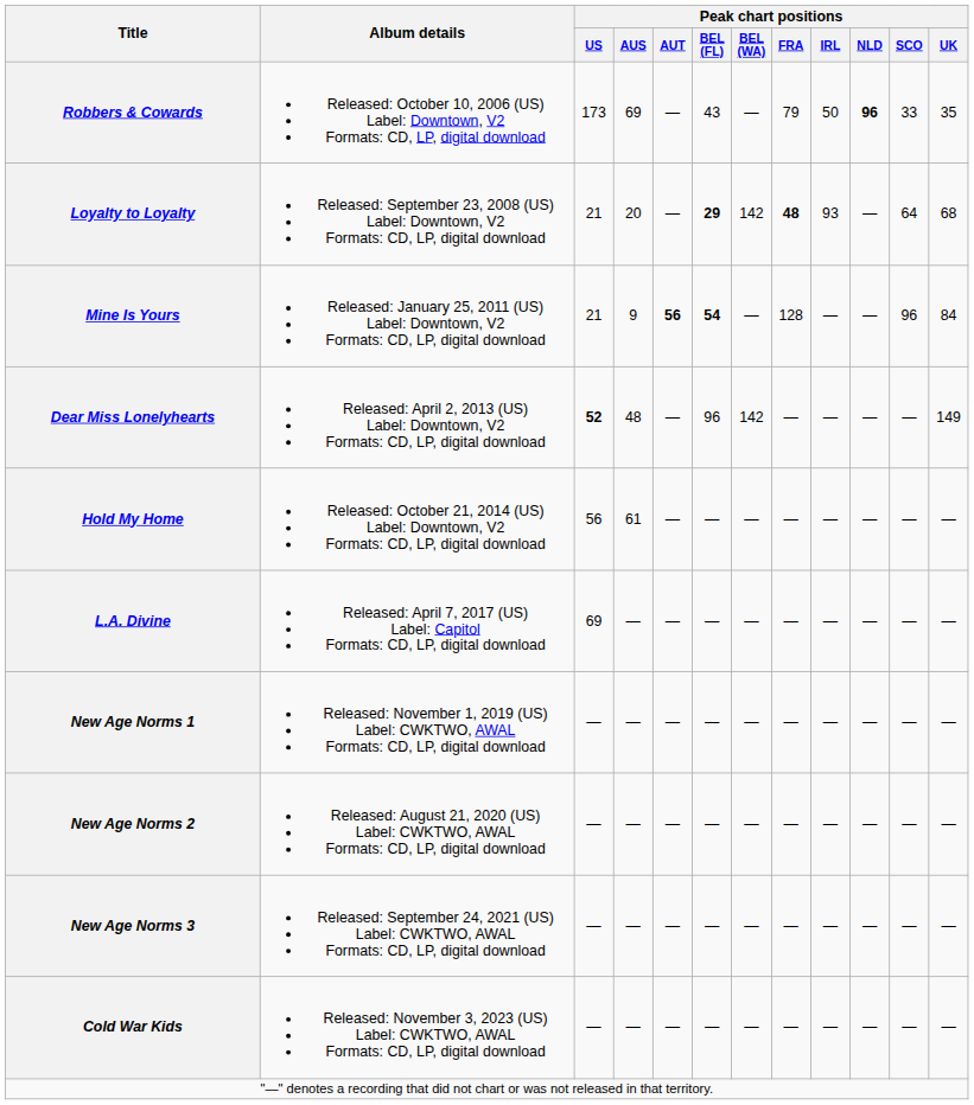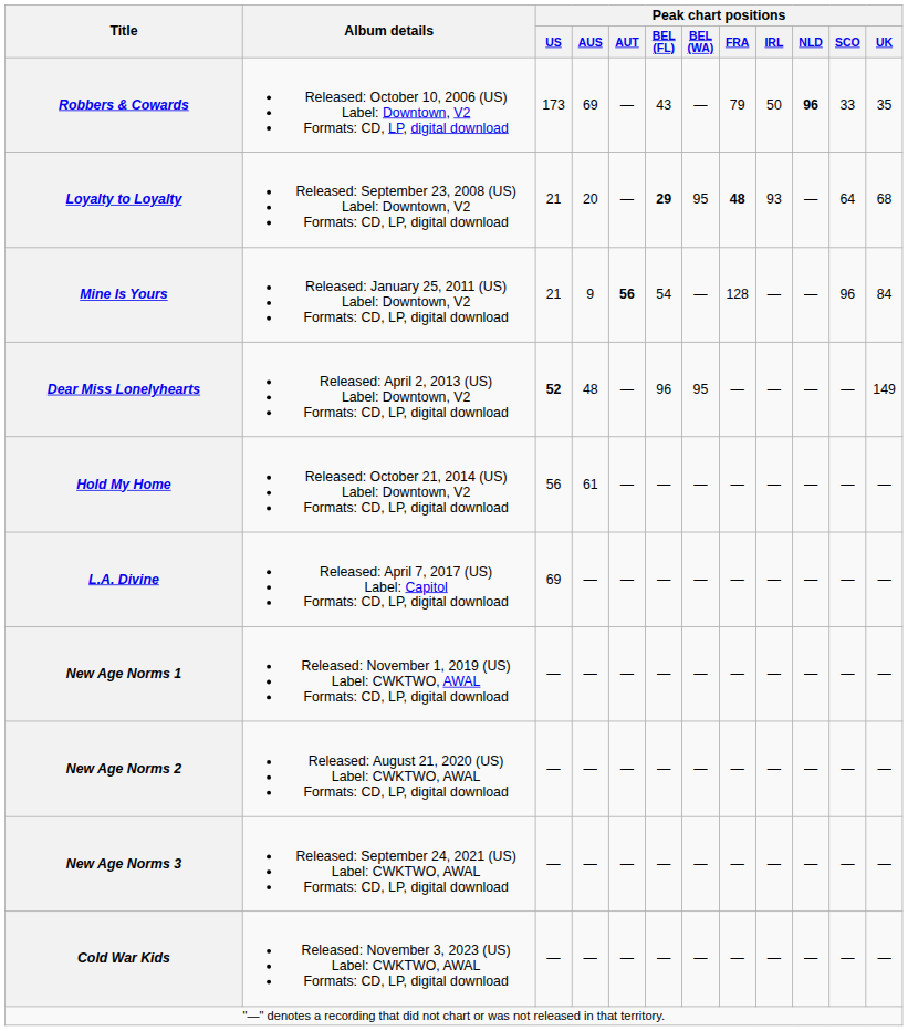 <table class="wikitable plainrowheaders" style="text-align:center;">
 <tr>
 <th scope="col" rowspan="2" style="width:17em;">Title</th>
 <th scope="col" rowspan="2" style="width:21em;">Album details</th>
 <th scope="col" colspan="11">Peak chart positions</th>
 </tr>
 <tr>
 <th scope="col" style="width:2.7em;font-size:85%;"><a href='#'>US</a><br></th>
 <th scope="col" style="width:2.7em;font-size:85%;"><a href='#'>AUS</a><br></th>
 <th scope="col" style="width:2.7em;font-size:85%;"><a href='#'>AUT</a><br></th>
 <th scope="col" style="width:2.7em;font-size:85%;"><a href='#'>BEL<br>(FL)</a><br></th>
 <th scope="col" style="width:2.7em;font-size:85%;"><a href='#'>BEL<br>(WA)</a><br></th>
 <th scope="col" style="width:2.7em;font-size:85%;"><a href='#'>FRA</a><br></th>
 <th scope="col" style="width:2.7em;font-size:85%;"><a href='#'>IRL</a><br></th>
 <th scope="col" style="width:2.7em;font-size:85%;"><a href='#'>NLD</a><br></th>
 <th scope="col" style="width:2.7em;font-size:85%;"><a href='#'>SCO</a><br></th>
 <th scope="col" style="width:2.7em;font-size:85%;"><a href='#'>UK</a><br></th>
 </tr>
 <tr>
 <th scope="row"><em><a href='#'>Robbers & Cowards</a></em></th>
 <td><br><ul><li>Released: October 10, 2006 <span>(US)</span></li><li>Label: <a href='#'>Downtown</a>, <a href='#'>V2</a></li><li>Formats: CD, <a href='#'>LP</a>, <a href='#'>digital download</a></li></ul></td>
 <td>173</td>
 <td>69</td>
 <td>—</td>
 <td>43</td>
 <td>—</td>
 <td>79</td>
 <td>50</td>
 <td><strong>96</strong></td>
 <td>33</td>
 <td>35</td>
 </tr>
 <tr>
 <th scope="row"><em><a href='#'>Loyalty to Loyalty</a></em></th>
 <td><br><ul><li>Released: September 23, 2008 <span>(US)</span></li><li>Label: Downtown, V2</li><li>Formats: CD, LP, digital download</li></ul></td>
 <td>21</td>
 <td>20</td>
 <td>—</td>
 <td><strong>29</strong></td>
-<td>142</td>
+<td>95</td>
 <td><strong>48</strong></td>
 <td>93</td>
 <td>—</td>
 <td>64</td>
 <td>68</td>
 </tr>
 <tr>
 <th scope="row"><em><a href='#'>Mine Is Yours</a></em></th>
 <td><br><ul><li>Released: January 25, 2011 <span>(US)</span></li><li>Label: Downtown, V2</li><li>Formats: CD, LP, digital download</li></ul></td>
 <td>21</td>
 <td>9</td>
 <td><strong>56</strong></td>
-<td><strong>54</strong></td>
+<td>54</td>
 <td>—</td>
 <td>128</td>
 <td>—</td>
 <td>—</td>
 <td>96</td>
 <td>84</td>
 </tr>
 <tr>
 <th scope="row"><em><a href='#'>Dear Miss Lonelyhearts</a></em></th>
 <td><br><ul><li>Released: April 2, 2013 <span>(US)</span></li><li>Label: Downtown, V2</li><li>Formats: CD, LP, digital download</li></ul></td>
 <td><strong>52</strong></td>
 <td>48</td>
 <td>—</td>
 <td>96</td>
-<td>142</td>
+<td>95</td>
 <td>—</td>
 <td>—</td>
 <td>—</td>
 <td>—</td>
 <td>149</td>
 </tr>
 <tr>
 <th scope="row"><em><a href='#'>Hold My Home</a></em></th>
 <td><br><ul><li>Released: October 21, 2014 <span>(US)</span></li><li>Label: Downtown, V2</li><li>Formats: CD, LP, digital download</li></ul></td>
 <td>56</td>
 <td>61</td>
 <td>—</td>
 <td>—</td>
 <td>—</td>
 <td>—</td>
 <td>—</td>
 <td>—</td>
 <td>—</td>
 <td>—</td>
 </tr>
 <tr>
 <th scope="row"><em><a href='#'>L.A. Divine</a></em></th>
 <td><br><ul><li>Released: April 7, 2017 <span>(US)</span></li><li>Label: <a href='#'>Capitol</a></li><li>Formats: CD, LP, digital download</li></ul></td>
 <td>69</td>
 <td>—</td>
 <td>—</td>
 <td>—</td>
 <td>—</td>
 <td>—</td>
 <td>—</td>
 <td>—</td>
 <td>—</td>
 <td>—</td>
 </tr>
 <tr>
 <th scope="row"><em>New Age Norms 1</em></th>
 <td><br><ul><li>Released: November 1, 2019 <span>(US)</span></li><li>Label: CWKTWO, <a href='#'>AWAL</a></li><li>Formats: CD, LP, digital download</li></ul></td>
 <td>—</td>
 <td>—</td>
 <td>—</td>
 <td>—</td>
 <td>—</td>
 <td>—</td>
 <td>—</td>
 <td>—</td>
 <td>—</td>
 <td>—</td>
 </tr>
 <tr>
 <th scope="row"><em>New Age Norms 2</em></th>
 <td><br><ul><li>Released: August 21, 2020 <span>(US)</span></li><li>Label: CWKTWO, AWAL</li><li>Formats: CD, LP, digital download</li></ul></td>
 <td>—</td>
 <td>—</td>
 <td>—</td>
 <td>—</td>
 <td>—</td>
 <td>—</td>
 <td>—</td>
 <td>—</td>
 <td>—</td>
 <td>—</td>
 </tr>
 <tr>
 <th scope="row"><em>New Age Norms 3</em></th>
 <td><br><ul><li>Released: September 24, 2021 <span>(US)</span></li><li>Label: CWKTWO, AWAL</li><li>Formats: CD, LP, digital download</li></ul></td>
 <td>—</td>
 <td>—</td>
 <td>—</td>
 <td>—</td>
 <td>—</td>
 <td>—</td>
 <td>—</td>
 <td>—</td>
 <td>—</td>
 <td>—</td>
 </tr>
 <tr>
 <th scope="row"><em>Cold War Kids</em></th>
 <td><br><ul><li>Released: November 3, 2023 <span>(US)</span></li><li>Label: CWKTWO, AWAL</li><li>Formats: CD, LP, digital download</li></ul></td>
 <td>—</td>
 <td>—</td>
 <td>—</td>
 <td>—</td>
 <td>—</td>
 <td>—</td>
 <td>—</td>
 <td>—</td>
 <td>—</td>
 <td>—</td>
 </tr>
 <tr>
 <td colspan="15" style="font-size:90%">"—" denotes a recording that did not chart or was not released in that territory.</td>
 </tr>
 </table>
